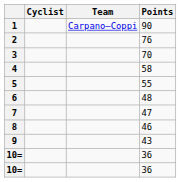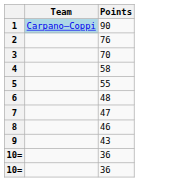 <table class=wikitable>
 <tr>
 <th></th>
-<th>Cyclist</th>
 <th>Team</th>
 <th>Points</th>
 </tr>
 <tr>
 <th>1</th>
-<td></td>
-<td><a href='#'>Carpano–Coppi</a></td>
+<td style="background: lightblue;"><a href='#'>Carpano–Coppi</a></td>
 <td>90</td>
 </tr>
 <tr>
 <th>2</th>
-<td></td>
 <td></td>
 <td>76</td>
 </tr>
 <tr>
 <th>3</th>
 <td></td>
-<td></td>
 <td>70</td>
 </tr>
 <tr>
 <th>4</th>
-<td></td>
 <td></td>
 <td>58</td>
 </tr>
 <tr>
 <th>5</th>
 <td></td>
-<td></td>
 <td>55</td>
 </tr>
 <tr>
 <th>6</th>
-<td></td>
 <td></td>
 <td>48</td>
 </tr>
 <tr>
 <th>7</th>
 <td></td>
-<td></td>
 <td>47</td>
 </tr>
 <tr>
 <th>8</th>
-<td></td>
 <td></td>
 <td>46</td>
 </tr>
 <tr>
 <th>9</th>
 <td></td>
-<td></td>
 <td>43</td>
 </tr>
 <tr>
 <th>10=</th>
-<td></td>
 <td></td>
 <td>36</td>
 </tr>
 <tr>
 <th>10=</th>
 <td></td>
-<td></td>
 <td>36</td>
 </tr>
 </table>
